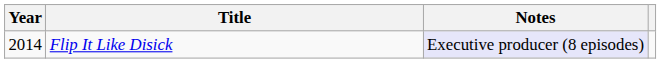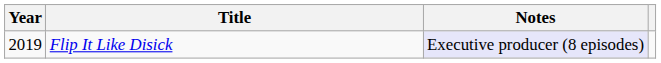 <table class="wikitable">
 <tr>
 <th>Year</th>
 <th scope="col" style="width:22em;">Title</th>
 <th>Notes</th>
 <th scope="col" class="unsortable"></th>
 </tr>
 <tr>
-<td>2014</td>
+<td>2019</td>
 <td><em><a href='#'>Flip It Like Disick</a></em></td>
 <td style="background: lavender;">Executive producer (8 episodes)</td>
 <td></td>
 </tr>
 </table>
